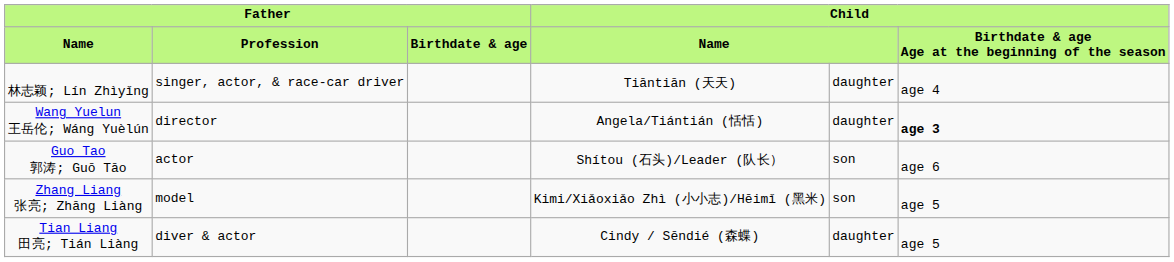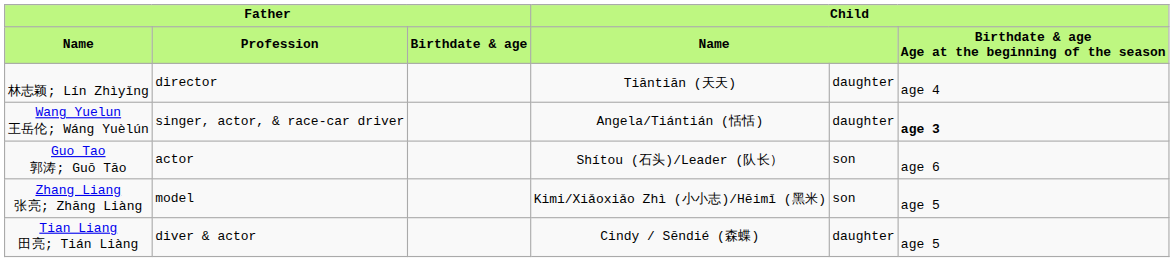 <table class="wikitable"  style="font-size:90%;">
 <tr style="background:#BEF781; color:black; text-align:center;">
 <td colspan=3><strong>Father</strong></td>
 <td colspan=3><strong>Child</strong></td>
 </tr>
 <tr style="background:#BEF781; color:black; text-align:center;">
 <td><strong>Name</strong></td>
 <td><strong>Profession</strong></td>
 <td><strong>Birthdate & age</strong></td>
 <td colspan=2><strong>Name</strong></td>
 <td><strong>Birthdate & age</strong><br><strong>Age at the beginning of the season</strong></td>
 </tr>
 <tr>
 <td align="center"><br>林志颖; Lín Zhìyǐng</td>
-<td>singer, actor, & race-car driver</td>
+<td>director</td>
 <td></td>
 <td align="center">Tiāntiān (天天)<br></td>
 <td>daughter</td>
 <td><br>age 4</td>
 </tr>
 <tr>
 <td align="center"><a href='#'>Wang Yuelun</a><br>王岳伦; Wáng Yuèlún</td>
-<td>director</td>
+<td>singer, actor, & race-car driver</td>
 <td></td>
 <td align="center">Angela/Tiántián (恬恬)<br></td>
 <td>daughter</td>
 <td><strong><br>age 3</strong></td>
 </tr>
 <tr>
 <td align="center"><a href='#'>Guo Tao</a><br>郭涛; Guō Tāo</td>
 <td>actor</td>
 <td></td>
 <td align="center">Shítou (石头)/Leader (队长）<br></td>
 <td>son</td>
 <td><br>age 6</td>
 </tr>
 <tr>
 <td align="center"><a href='#'>Zhang Liang</a><br>张亮; Zhāng Liàng</td>
 <td>model</td>
 <td></td>
 <td align="center">Kimi/Xiǎoxiǎo Zhì (小小志)/Hēimǐ (黑米)<br></td>
 <td>son</td>
 <td><br>age 5</td>
 </tr>
 <tr>
 <td align="center"><a href='#'>Tian Liang</a><br>田亮; Tián Liàng</td>
 <td>diver & actor</td>
 <td></td>
 <td align="center">Cindy / Sēndié (森蝶)<br></td>
 <td>daughter</td>
 <td><br>age 5</td>
 </tr>
 </table>
